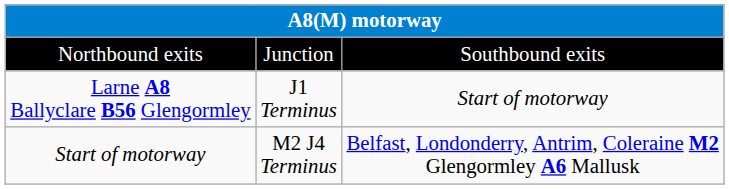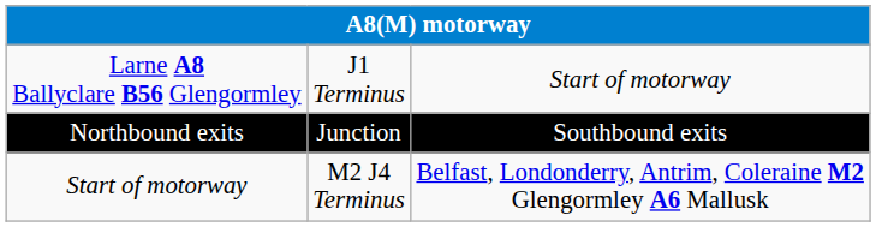 <table border=1 cellpadding=2 style="margin:auto; text-align:center; border-collapse: collapse; " class="wikitable">
 <tr align="center" bgcolor="0080d0" style="color: white;">
 <td colspan=3><strong>A8(M) motorway</strong></td>
+</tr>
+<tr align="center">
+<td><a href='#'>Larne</a> <a href='#'><span><strong>A8</strong></span></a> <br> <a href='#'>Ballyclare</a> <a href='#'><span><strong>B56</strong></span></a> <a href='#'>Glengormley</a></td>
+<td>J1<br><em>Terminus</em></td>
+<td><em>Start of motorway</em></td>
 </tr>
 <tr align="center" bgcolor="000000" style="color: white">
 <td>Northbound exits</td>
 <td>Junction</td>
 <td>Southbound exits</td>
 </tr>
 <tr align="center">
-<td><a href='#'>Larne</a> <a href='#'><span><strong>A8</strong></span></a> <br> <a href='#'>Ballyclare</a> <a href='#'><span><strong>B56</strong></span></a> <a href='#'>Glengormley</a></td>
-<td>J1<br><em>Terminus</em></td>
-<td><em>Start of motorway</em></td>
-</tr>
-<tr align="center">
 <td><em>Start of motorway</em></td>
 <td>M2 J4<br><em>Terminus</em></td>
 <td><a href='#'>Belfast</a>, <a href='#'>Londonderry</a>, <a href='#'>Antrim</a>, <a href='#'>Coleraine</a> <a href='#'><span><strong>M2</strong></span></a> <br> Glengormley <a href='#'><span><strong>A6</strong></span></a> Mallusk</td>
 </tr>
 </table>
